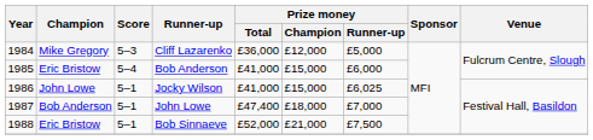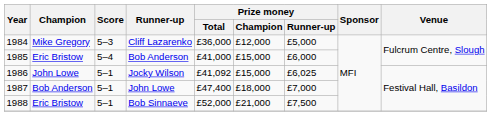 <table class="wikitable">
 <tr>
 <th rowspan=2>Year</th>
 <th rowspan=2>Champion </th>
 <th rowspan=2>Score</th>
 <th rowspan=2>Runner-up </th>
 <th colspan=3>Prize money</th>
 <th rowspan=2>Sponsor</th>
 <th rowspan=2>Venue</th>
 </tr>
 <tr>
 <th>Total</th>
 <th>Champion</th>
 <th>Runner-up</th>
 </tr>
 <tr>
 <td>1984</td>
 <td> <a href='#'>Mike Gregory</a></td>
 <td>5–3</td>
 <td> <a href='#'>Cliff Lazarenko</a></td>
 <td>£36,000</td>
 <td>£12,000</td>
 <td>£5,000</td>
 <td rowspan=5>MFI</td>
 <td rowspan=2>Fulcrum Centre, <a href='#'>Slough</a></td>
 </tr>
 <tr>
 <td>1985</td>
 <td> <a href='#'>Eric Bristow</a></td>
 <td>5–4</td>
 <td> <a href='#'>Bob Anderson</a></td>
 <td>£41,000</td>
 <td>£15,000</td>
 <td>£6,000</td>
 </tr>
 <tr>
 <td>1986</td>
 <td> <a href='#'>John Lowe</a></td>
 <td>5–1</td>
 <td> <a href='#'>Jocky Wilson</a></td>
-<td>£41,000</td>
+<td>£41,092</td>
 <td>£15,000</td>
 <td>£6,025</td>
 <td rowspan=3>Festival Hall, <a href='#'>Basildon</a></td>
 </tr>
 <tr>
 <td>1987</td>
 <td> <a href='#'>Bob Anderson</a></td>
 <td>5–1</td>
 <td> <a href='#'>John Lowe</a></td>
 <td>£47,400</td>
 <td>£18,000</td>
 <td>£7,000</td>
 </tr>
 <tr>
 <td>1988</td>
 <td> <a href='#'>Eric Bristow</a> <small></small></td>
 <td>5–1</td>
 <td> <a href='#'>Bob Sinnaeve</a> <small></small></td>
 <td>£52,000</td>
 <td>£21,000</td>
 <td>£7,500</td>
 </tr>
 <tr>
 </tr>
 </table>
